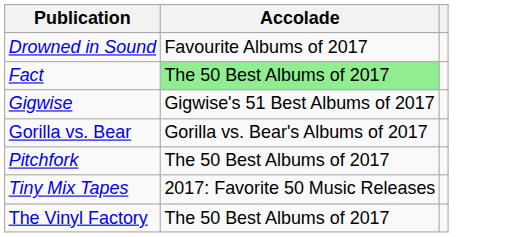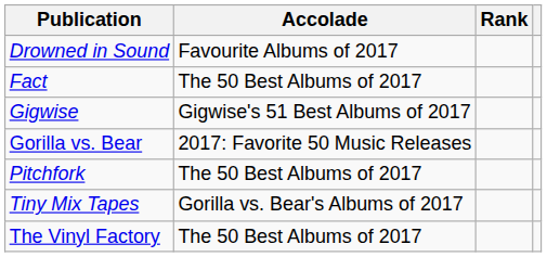 <table class="sortable wikitable">
 <tr>
 <th>Publication</th>
 <th>Accolade</th>
+<th>Rank</th>
 <th class="unsortable"></th>
 </tr>
 <tr>
 <td><em><a href='#'>Drowned in Sound</a></em></td>
 <td>Favourite Albums of 2017</td>
 <td></td>
+<td></td>
 </tr>
 <tr>
 <td><em><a href='#'>Fact</a></em></td>
-<td style="background: lightgreen;">The 50 Best Albums of 2017</td>
+<td>The 50 Best Albums of 2017</td>
+<td></td>
 <td></td>
 </tr>
 <tr>
 <td><em><a href='#'>Gigwise</a></em></td>
 <td>Gigwise's 51 Best Albums of 2017</td>
 <td></td>
+<td></td>
 </tr>
 <tr>
 <td><a href='#'>Gorilla vs. Bear</a></td>
-<td>Gorilla vs. Bear's Albums of 2017</td>
+<td>2017: Favorite 50 Music Releases</td>
+<td></td>
 <td></td>
 </tr>
 <tr>
 <td><em><a href='#'>Pitchfork</a></em></td>
 <td>The 50 Best Albums of 2017</td>
 <td></td>
+<td></td>
 </tr>
 <tr>
 <td><em><a href='#'>Tiny Mix Tapes</a></em></td>
-<td>2017: Favorite 50 Music Releases</td>
+<td>Gorilla vs. Bear's Albums of 2017</td>
+<td></td>
 <td></td>
 </tr>
 <tr>
 <td><a href='#'>The Vinyl Factory</a></td>
 <td>The 50 Best Albums of 2017</td>
 <td></td>
+<td></td>
 </tr>
 </table>
